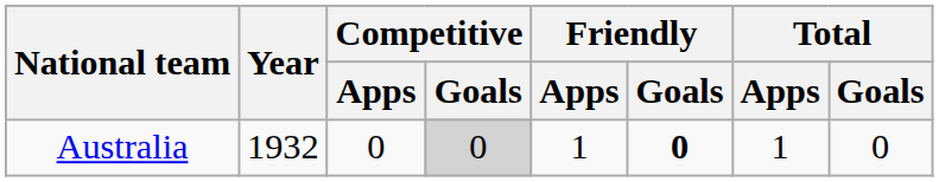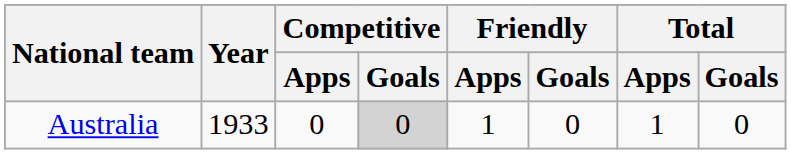 <table class="wikitable" style="text-align:center">
 <tr>
 <th rowspan="2">National team</th>
 <th rowspan="2">Year</th>
 <th colspan="2">Competitive</th>
 <th colspan="2">Friendly</th>
 <th colspan="2">Total</th>
 </tr>
 <tr>
 <th>Apps</th>
 <th>Goals</th>
 <th>Apps</th>
 <th>Goals</th>
 <th>Apps</th>
 <th>Goals</th>
 </tr>
 <tr>
 <td><a href='#'>Australia</a></td>
-<td>1932</td>
+<td>1933</td>
 <td>0</td>
 <td style="background: lightgrey;">0</td>
 <td>1</td>
-<td><strong>0</strong></td>
+<td>0</td>
 <td>1</td>
 <td>0</td>
 </tr>
 </table>
